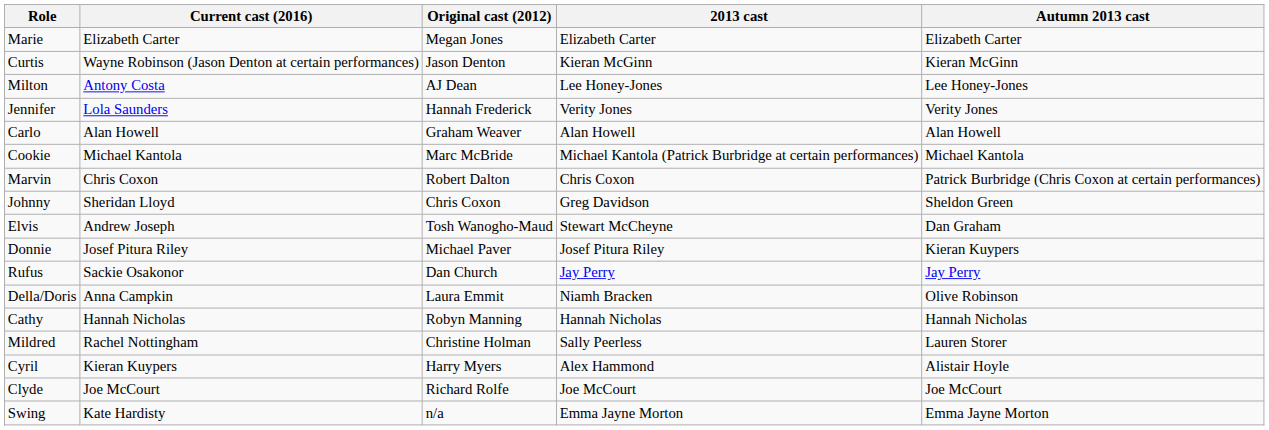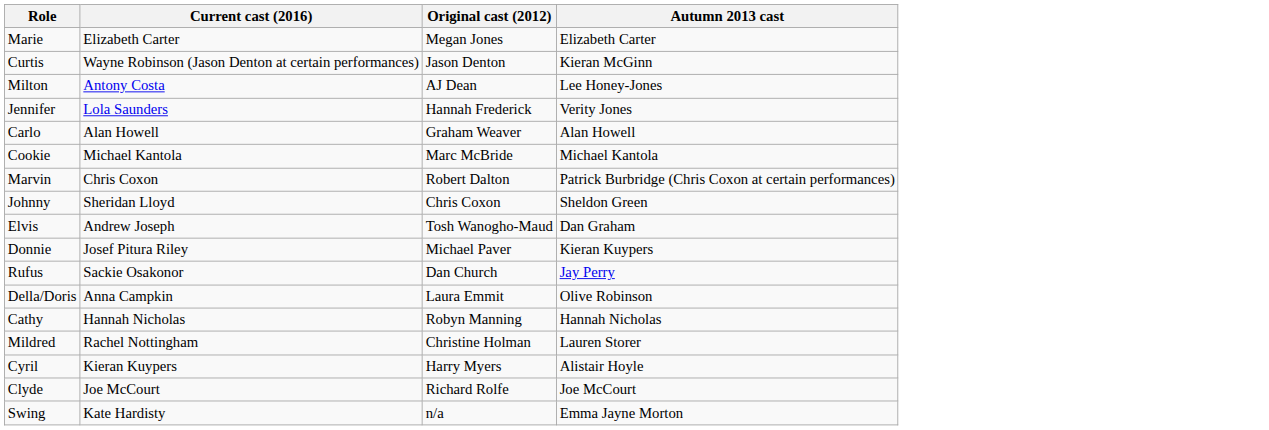 <table class="wikitable">
 <tr>
 <th>Role</th>
 <th>Current cast (2016)</th>
 <th>Original cast (2012)</th>
-<th>2013 cast</th>
 <th>Autumn 2013 cast</th>
 </tr>
 <tr>
 <td>Marie</td>
 <td>Elizabeth Carter</td>
 <td>Megan Jones</td>
 <td>Elizabeth Carter</td>
-<td>Elizabeth Carter</td>
 </tr>
 <tr>
 <td>Curtis</td>
 <td>Wayne Robinson (Jason Denton at certain performances)</td>
 <td>Jason Denton</td>
-<td>Kieran McGinn</td>
 <td>Kieran McGinn</td>
 </tr>
 <tr>
 <td>Milton</td>
 <td><a href='#'>Antony Costa</a></td>
 <td>AJ Dean</td>
 <td>Lee Honey-Jones</td>
-<td>Lee Honey-Jones</td>
 </tr>
 <tr>
 <td>Jennifer</td>
 <td><a href='#'>Lola Saunders</a></td>
 <td>Hannah Frederick</td>
-<td>Verity Jones</td>
 <td>Verity Jones</td>
 </tr>
 <tr>
 <td>Carlo</td>
 <td>Alan Howell</td>
 <td>Graham Weaver</td>
 <td>Alan Howell</td>
-<td>Alan Howell</td>
 </tr>
 <tr>
 <td>Cookie</td>
 <td>Michael Kantola</td>
 <td>Marc McBride</td>
-<td>Michael Kantola (Patrick Burbridge at certain performances)</td>
 <td>Michael Kantola</td>
 </tr>
 <tr>
 <td>Marvin</td>
 <td>Chris Coxon</td>
 <td>Robert Dalton</td>
-<td>Chris Coxon</td>
 <td>Patrick Burbridge (Chris Coxon at certain performances)</td>
 </tr>
 <tr>
 <td>Johnny</td>
 <td>Sheridan Lloyd</td>
 <td>Chris Coxon</td>
-<td>Greg Davidson</td>
 <td>Sheldon Green</td>
 </tr>
 <tr>
 <td>Elvis</td>
 <td>Andrew Joseph</td>
 <td>Tosh Wanogho-Maud</td>
-<td>Stewart McCheyne</td>
 <td>Dan Graham</td>
 </tr>
 <tr>
 <td>Donnie</td>
 <td>Josef Pitura Riley</td>
 <td>Michael Paver</td>
-<td>Josef Pitura Riley</td>
 <td>Kieran Kuypers</td>
 </tr>
 <tr>
 <td>Rufus</td>
 <td>Sackie Osakonor</td>
 <td>Dan Church</td>
 <td><a href='#'>Jay Perry</a></td>
-<td><a href='#'>Jay Perry</a></td>
 </tr>
 <tr>
 <td>Della/Doris</td>
 <td>Anna Campkin</td>
 <td>Laura Emmit</td>
-<td>Niamh Bracken</td>
 <td>Olive Robinson</td>
 </tr>
 <tr>
 <td>Cathy</td>
 <td>Hannah Nicholas</td>
 <td>Robyn Manning</td>
 <td>Hannah Nicholas</td>
-<td>Hannah Nicholas</td>
 </tr>
 <tr>
 <td>Mildred</td>
 <td>Rachel Nottingham</td>
 <td>Christine Holman</td>
-<td>Sally Peerless</td>
 <td>Lauren Storer</td>
 </tr>
 <tr>
 <td>Cyril</td>
 <td>Kieran Kuypers</td>
 <td>Harry Myers</td>
-<td>Alex Hammond</td>
 <td>Alistair Hoyle</td>
 </tr>
 <tr>
 <td>Clyde</td>
 <td>Joe McCourt</td>
 <td>Richard Rolfe</td>
 <td>Joe McCourt</td>
-<td>Joe McCourt</td>
 </tr>
 <tr>
 <td>Swing</td>
 <td>Kate Hardisty</td>
 <td>n/a</td>
 <td>Emma Jayne Morton</td>
-<td>Emma Jayne Morton</td>
 </tr>
 </table>
